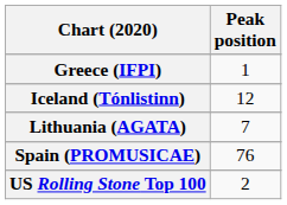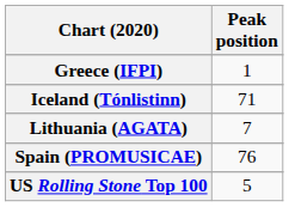 <table class="wikitable sortable plainrowheaders" style="text-align:center">
 <tr>
 <th scope="col">Chart (2020)</th>
 <th scope="col">Peak<br>position</th>
 </tr>
 <tr>
 </tr>
 <tr>
 </tr>
 <tr>
 </tr>
 <tr>
 </tr>
 <tr>
 </tr>
 <tr>
 </tr>
 <tr>
 </tr>
 <tr>
 </tr>
 <tr>
 </tr>
 <tr>
 </tr>
 <tr>
 <th scope="row">Greece (<a href='#'>IFPI</a>)</th>
 <td>1</td>
 </tr>
 <tr>
 </tr>
 <tr>
 </tr>
 <tr>
 </tr>
 <tr>
 <th scope="row">Iceland (<a href='#'>Tónlistinn</a>)</th>
-<td>12</td>
+<td>71</td>
 </tr>
 <tr>
 </tr>
 <tr>
 </tr>
 <tr>
 <th scope="row">Lithuania (<a href='#'>AGATA</a>)</th>
 <td>7</td>
 </tr>
 <tr>
 </tr>
 <tr>
 </tr>
 <tr>
 </tr>
 <tr>
 </tr>
 <tr>
 <th scope="row">Spain (<a href='#'>PROMUSICAE</a>)</th>
 <td>76</td>
 </tr>
 <tr>
 </tr>
 <tr>
 </tr>
 <tr>
 </tr>
 <tr>
 </tr>
 <tr>
 </tr>
 <tr>
 </tr>
 <tr>
 <th scope="row">US <a href='#'><em>Rolling Stone</em> Top 100</a></th>
-<td>2</td>
+<td>5</td>
 </tr>
 </table>
